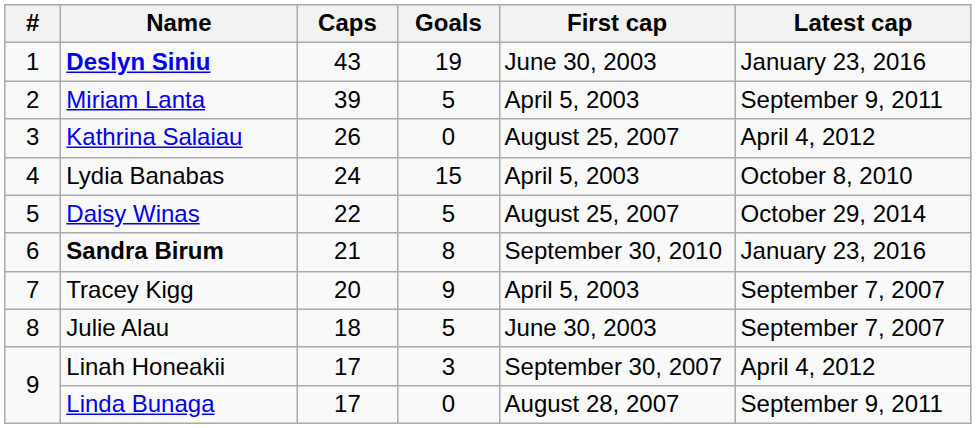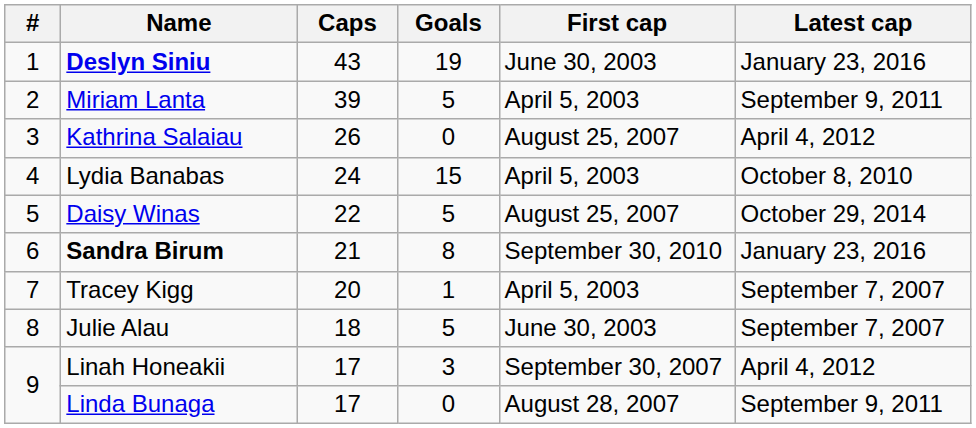 <table class="wikitable sortable" style="text-align:center">
 <tr>
 <th width=30>#</th>
 <th width=150>Name</th>
 <th width=60>Caps</th>
 <th width=60>Goals</th>
 <th width=150>First cap</th>
 <th width=150>Latest cap</th>
 </tr>
 <tr>
 <td>1</td>
 <td style="text-align:left"><strong><a href='#'>Deslyn Siniu</a></strong></td>
 <td>43</td>
 <td>19</td>
 <td style="text-align:left">June 30, 2003</td>
 <td style="text-align:left">January 23, 2016</td>
 </tr>
 <tr>
 <td>2</td>
 <td style="text-align:left"><a href='#'>Miriam Lanta</a></td>
 <td>39</td>
 <td>5</td>
 <td style="text-align:left">April 5, 2003</td>
 <td style="text-align:left">September 9, 2011</td>
 </tr>
 <tr>
 <td>3</td>
 <td style="text-align:left"><a href='#'>Kathrina Salaiau</a></td>
 <td>26</td>
 <td>0</td>
 <td style="text-align:left">August 25, 2007</td>
 <td style="text-align:left">April 4, 2012</td>
 </tr>
 <tr>
 <td>4</td>
 <td style="text-align:left">Lydia Banabas</td>
 <td>24</td>
 <td>15</td>
 <td style="text-align:left">April 5, 2003</td>
 <td style="text-align:left">October 8, 2010</td>
 </tr>
 <tr>
 <td>5</td>
 <td style="text-align:left"><a href='#'>Daisy Winas</a></td>
 <td>22</td>
 <td>5</td>
 <td style="text-align:left">August 25, 2007</td>
 <td style="text-align:left">October 29, 2014</td>
 </tr>
 <tr>
 <td>6</td>
 <td style="text-align:left"><strong>Sandra Birum</strong></td>
 <td>21</td>
 <td>8</td>
 <td style="text-align:left">September 30, 2010</td>
 <td style="text-align:left">January 23, 2016</td>
 </tr>
 <tr>
 <td>7</td>
 <td style="text-align:left">Tracey Kigg</td>
 <td>20</td>
-<td>9</td>
+<td>1</td>
 <td style="text-align:left">April 5, 2003</td>
 <td style="text-align:left">September 7, 2007</td>
 </tr>
 <tr>
 <td>8</td>
 <td style="text-align:left">Julie Alau</td>
 <td>18</td>
 <td>5</td>
 <td style="text-align:left">June 30, 2003</td>
 <td style="text-align:left">September 7, 2007</td>
 </tr>
 <tr>
 <td rowspan="2">9</td>
 <td style="text-align:left">Linah Honeakii</td>
 <td>17</td>
 <td>3</td>
 <td style="text-align:left">September 30, 2007</td>
 <td style="text-align:left">April 4, 2012</td>
 </tr>
 <tr>
 <td style="text-align:left"><a href='#'>Linda Bunaga</a></td>
 <td>17</td>
 <td>0</td>
 <td style="text-align:left">August 28, 2007</td>
 <td style="text-align:left">September 9, 2011</td>
 </tr>
 </table>
